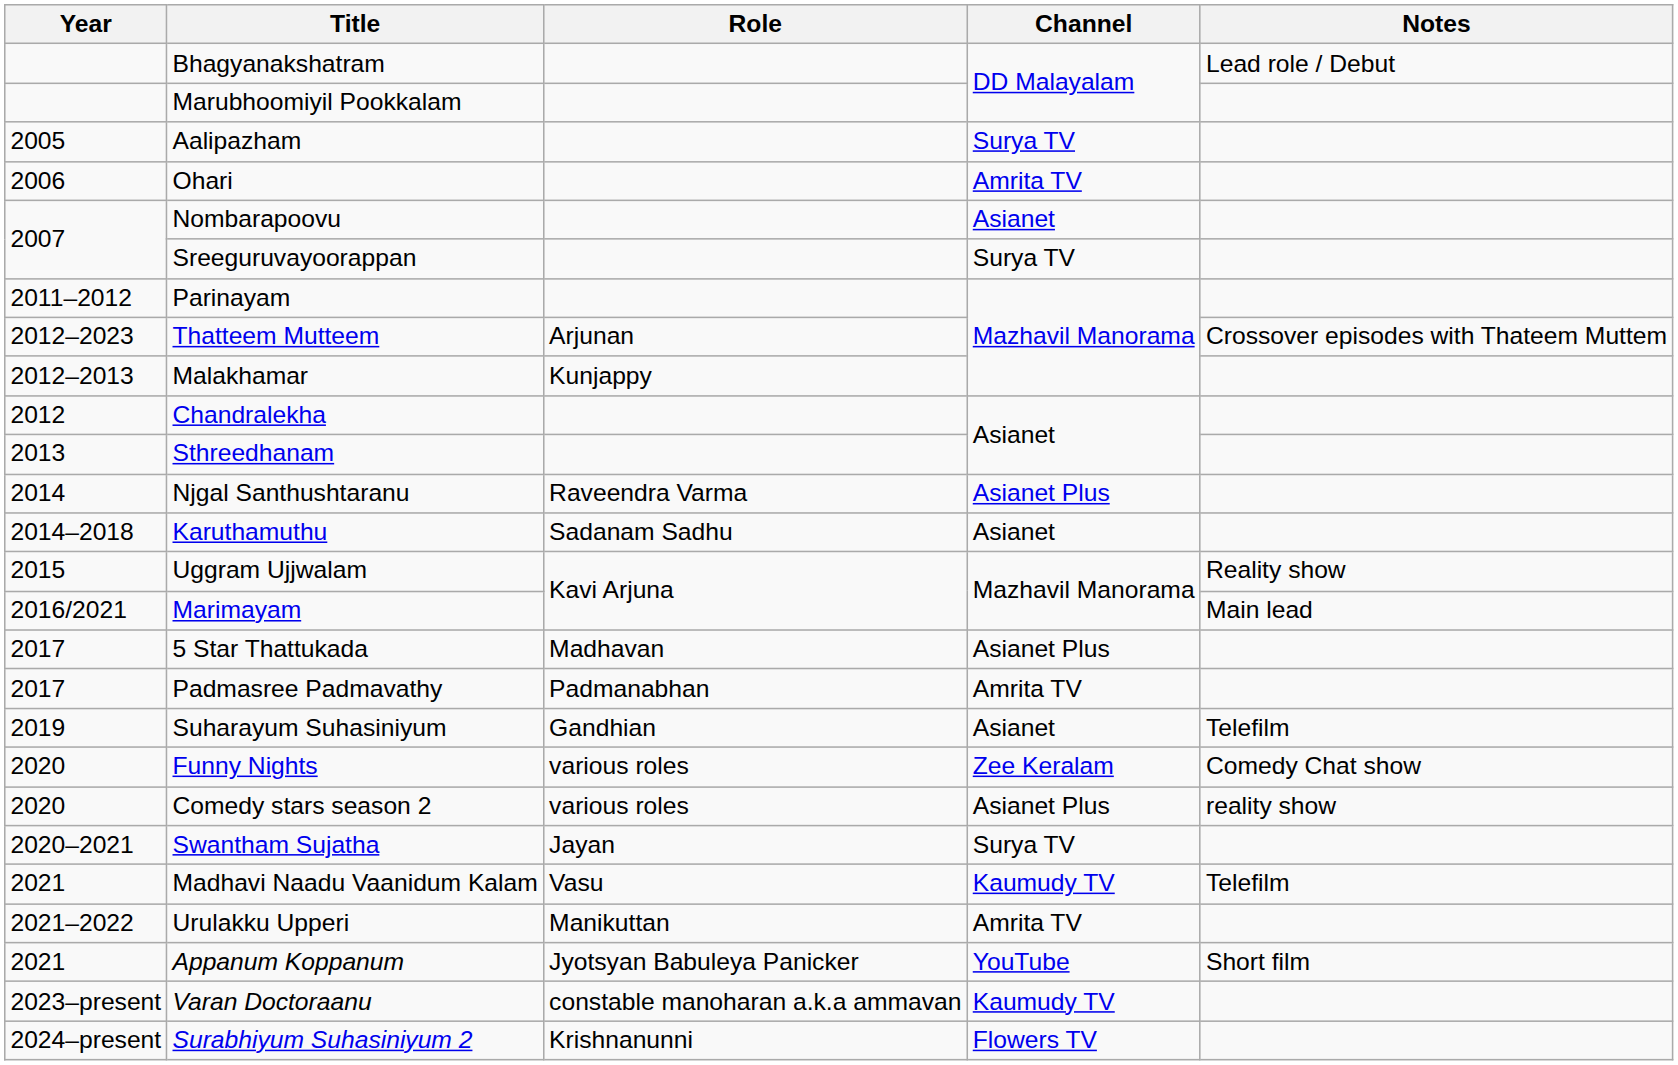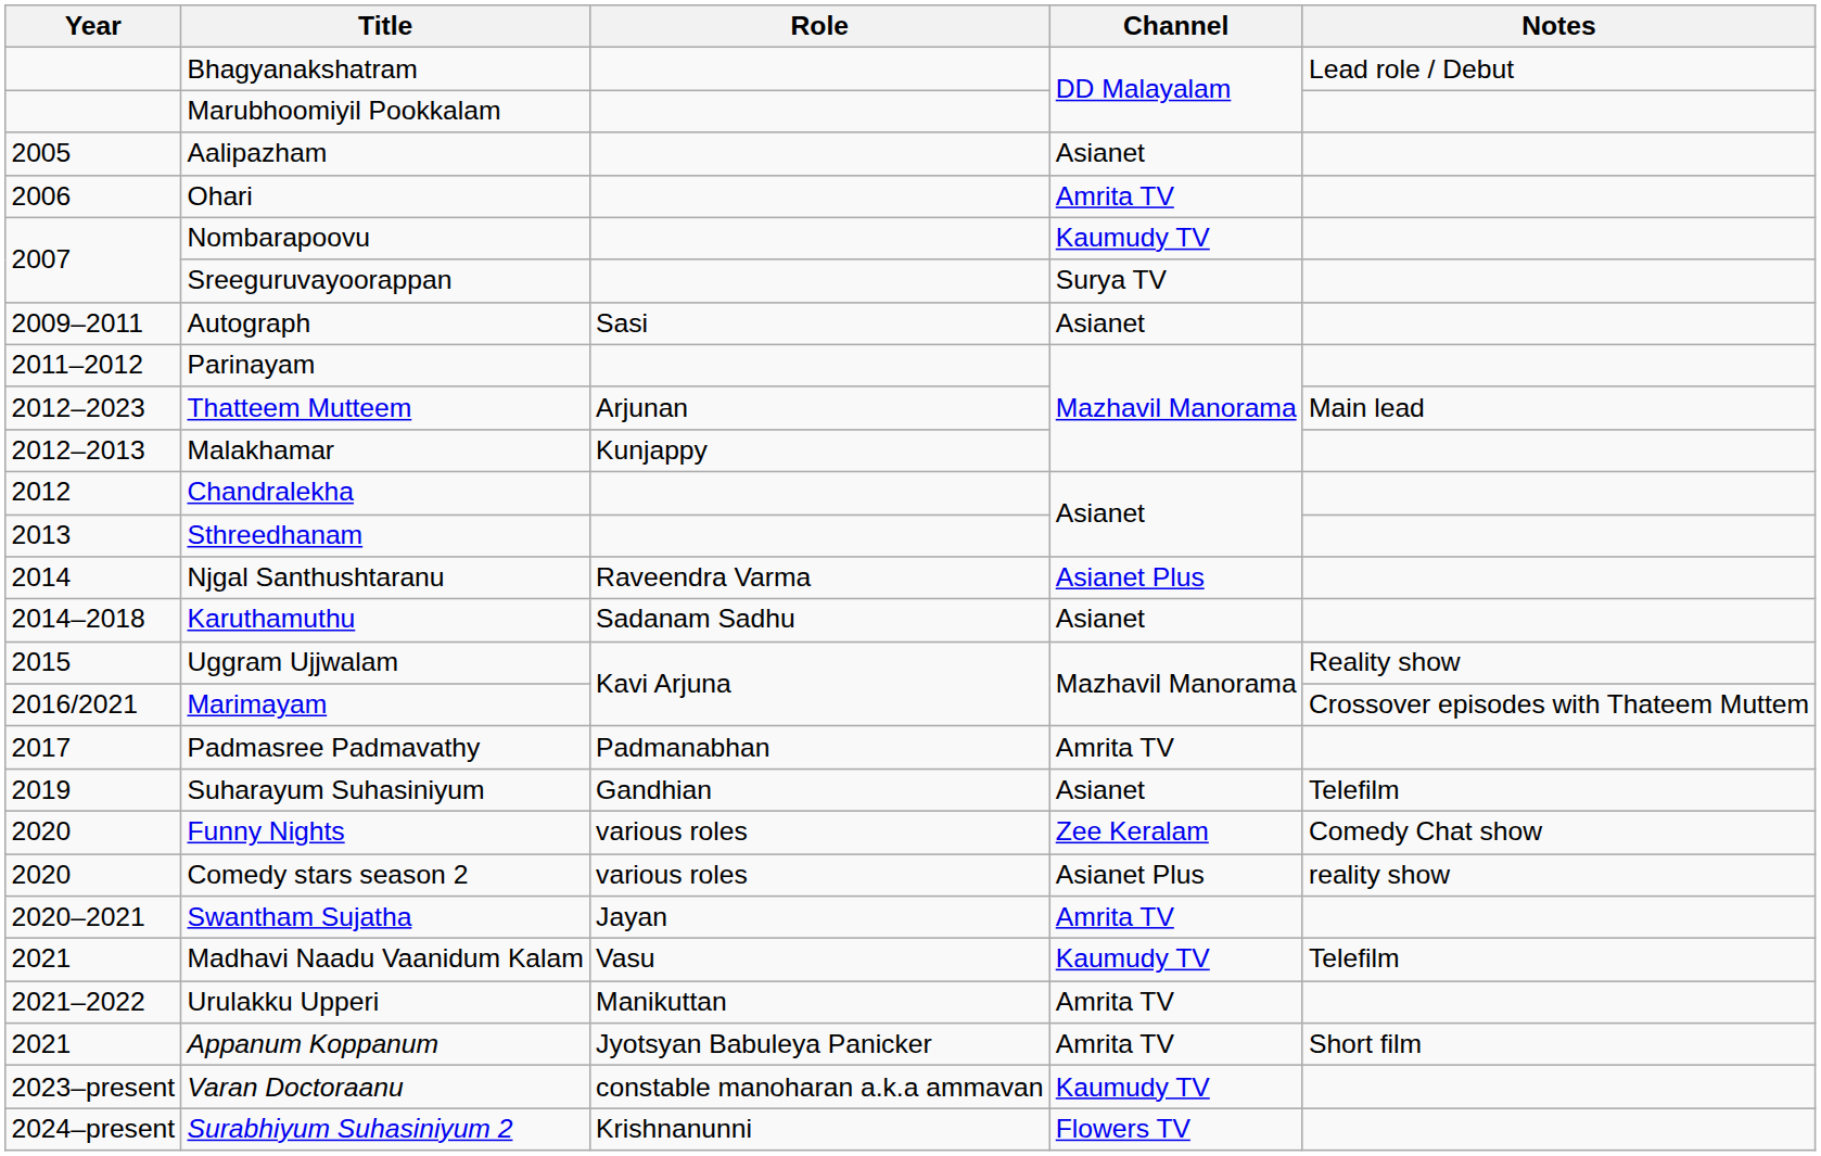 <table class="wikitable sortable">
 <tr>
 <th>Year</th>
 <th>Title</th>
 <th>Role</th>
 <th>Channel</th>
 <th>Notes</th>
 </tr>
 <tr>
 <td></td>
 <td>Bhagyanakshatram</td>
 <td></td>
 <td rowspan=2><a href='#'>DD Malayalam</a></td>
 <td>Lead role / Debut</td>
 </tr>
 <tr>
 <td></td>
 <td>Marubhoomiyil Pookkalam</td>
 <td></td>
 <td></td>
 </tr>
 <tr>
 <td>2005</td>
 <td>Aalipazham</td>
 <td></td>
-<td><a href='#'>Surya TV</a></td>
+<td>Asianet</td>
 <td></td>
 </tr>
 <tr>
 <td>2006</td>
 <td>Ohari</td>
 <td></td>
 <td><a href='#'>Amrita TV</a></td>
 <td></td>
 </tr>
 <tr>
 <td Rowspan=2>2007</td>
 <td>Nombarapoovu</td>
 <td></td>
-<td><a href='#'>Asianet</a></td>
+<td><a href='#'>Kaumudy TV</a></td>
 <td></td>
 </tr>
 <tr>
 <td>Sreeguruvayoorappan</td>
 <td></td>
 <td>Surya TV</td>
+<td></td>
+</tr>
+<tr>
+<td>2009–2011</td>
+<td>Autograph</td>
+<td>Sasi</td>
+<td>Asianet</td>
 <td></td>
 </tr>
 <tr>
 <td>2011–2012</td>
 <td>Parinayam</td>
 <td></td>
 <td rowspan=3><a href='#'>Mazhavil Manorama</a></td>
 <td></td>
 </tr>
 <tr>
 <td>2012–2023</td>
 <td><a href='#'>Thatteem Mutteem</a></td>
 <td>Arjunan</td>
-<td>Crossover episodes with Thateem Muttem</td>
+<td>Main lead</td>
 </tr>
 <tr>
 <td>2012–2013</td>
 <td>Malakhamar</td>
 <td>Kunjappy</td>
 <td></td>
 </tr>
 <tr>
 <td>2012</td>
 <td><a href='#'>Chandralekha</a></td>
 <td></td>
 <td rowspan=2>Asianet</td>
 <td></td>
 </tr>
 <tr>
 <td>2013</td>
 <td><a href='#'>Sthreedhanam</a></td>
 <td></td>
 <td></td>
 </tr>
 <tr>
 <td>2014</td>
 <td>Njgal Santhushtaranu</td>
 <td>Raveendra Varma</td>
 <td><a href='#'>Asianet Plus</a></td>
 <td></td>
 </tr>
 <tr>
 <td>2014–2018</td>
 <td><a href='#'>Karuthamuthu</a></td>
 <td>Sadanam Sadhu</td>
 <td>Asianet</td>
 <td></td>
 </tr>
 <tr>
 <td>2015</td>
 <td>Uggram Ujjwalam</td>
 <td rowspan=2>Kavi Arjuna</td>
 <td rowspan=2>Mazhavil Manorama</td>
 <td>Reality show</td>
 </tr>
 <tr>
 <td>2016/2021</td>
 <td><a href='#'>Marimayam</a></td>
-<td>Main lead</td>
-</tr>
-<tr>
-<td>2017</td>
-<td>5 Star Thattukada</td>
-<td>Madhavan</td>
-<td>Asianet Plus</td>
-<td></td>
+<td>Crossover episodes with Thateem Muttem</td>
 </tr>
 <tr>
 <td>2017</td>
 <td>Padmasree Padmavathy</td>
 <td>Padmanabhan</td>
 <td>Amrita TV</td>
 <td></td>
 </tr>
 <tr>
 <td>2019</td>
 <td>Suharayum Suhasiniyum</td>
 <td>Gandhian</td>
 <td>Asianet</td>
 <td>Telefilm</td>
 </tr>
 <tr>
 <td>2020</td>
 <td><a href='#'>Funny Nights</a></td>
 <td>various roles</td>
 <td><a href='#'>Zee Keralam</a></td>
 <td>Comedy Chat show</td>
 </tr>
 <tr>
 <td>2020</td>
 <td>Comedy stars season 2</td>
 <td>various roles</td>
 <td>Asianet Plus</td>
 <td>reality show</td>
 </tr>
 <tr>
 <td>2020–2021</td>
 <td><a href='#'>Swantham Sujatha</a></td>
 <td>Jayan</td>
-<td>Surya TV</td>
+<td><a href='#'>Amrita TV</a></td>
 <td></td>
 </tr>
 <tr>
 <td>2021</td>
 <td>Madhavi Naadu Vaanidum Kalam</td>
 <td>Vasu</td>
 <td><a href='#'>Kaumudy TV</a></td>
 <td>Telefilm</td>
 </tr>
 <tr>
 <td>2021–2022</td>
 <td>Urulakku Upperi</td>
 <td>Manikuttan</td>
 <td>Amrita TV</td>
 <td></td>
 </tr>
 <tr>
 <td>2021</td>
 <td><em>Appanum Koppanum</em></td>
 <td>Jyotsyan Babuleya Panicker</td>
-<td><a href='#'>YouTube</a></td>
+<td>Amrita TV</td>
 <td>Short film</td>
 </tr>
 <tr>
 <td>2023–present</td>
 <td><em>Varan Doctoraanu</em></td>
 <td>constable manoharan a.k.a ammavan</td>
 <td><a href='#'>Kaumudy TV</a></td>
 <td></td>
 </tr>
 <tr>
 <td>2024–present</td>
 <td><em><a href='#'>Surabhiyum Suhasiniyum 2</a></em></td>
 <td>Krishnanunni</td>
 <td><a href='#'>Flowers TV</a></td>
 </tr>
 </table>
